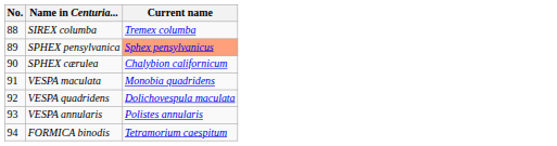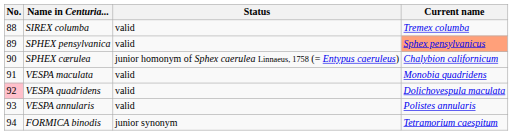 <table class="wikitable sortable">
 <tr>
 <th>No.</th>
 <th>Name in <em>Centuria...</em></th>
+<th>Status</th>
 <th>Current name</th>
 </tr>
 <tr>
 <td>88</td>
 <td><em>SIREX columba</em></td>
+<td>valid </td>
 <td><em><a href='#'>Tremex columba</a></em></td>
 </tr>
 <tr>
 <td>89</td>
 <td><em>SPHEX pensylvanica</em></td>
+<td>valid </td>
 <td style="background: lightsalmon;"><em><a href='#'>Sphex pensylvanicus</a></em></td>
 </tr>
 <tr>
 <td>90</td>
 <td><em>SPHEX cærulea</em></td>
+<td>junior homonym of <em>Sphex caerulea</em> <small>Linnaeus, 1758</small> (= <em><a href='#'>Entypus caeruleus</a></em>)</td>
 <td><em><a href='#'>Chalybion californicum</a></em> </td>
 </tr>
 <tr>
 <td>91</td>
 <td><em>VESPA maculata</em></td>
+<td>valid </td>
 <td><em><a href='#'>Monobia quadridens</a></em></td>
 </tr>
 <tr>
-<td>92</td>
+<td style="background: pink;">92</td>
 <td><em>VESPA quadridens</em></td>
+<td>valid </td>
 <td><em><a href='#'>Dolichovespula maculata</a></em></td>
 </tr>
 <tr>
 <td>93</td>
 <td><em>VESPA annularis</em></td>
+<td>valid </td>
 <td><em><a href='#'>Polistes annularis</a></em></td>
 </tr>
 <tr>
 <td>94</td>
 <td><em>FORMICA binodis</em> </td>
+<td>junior synonym </td>
 <td><em><a href='#'>Tetramorium caespitum</a></em></td>
 </tr>
 </table>
